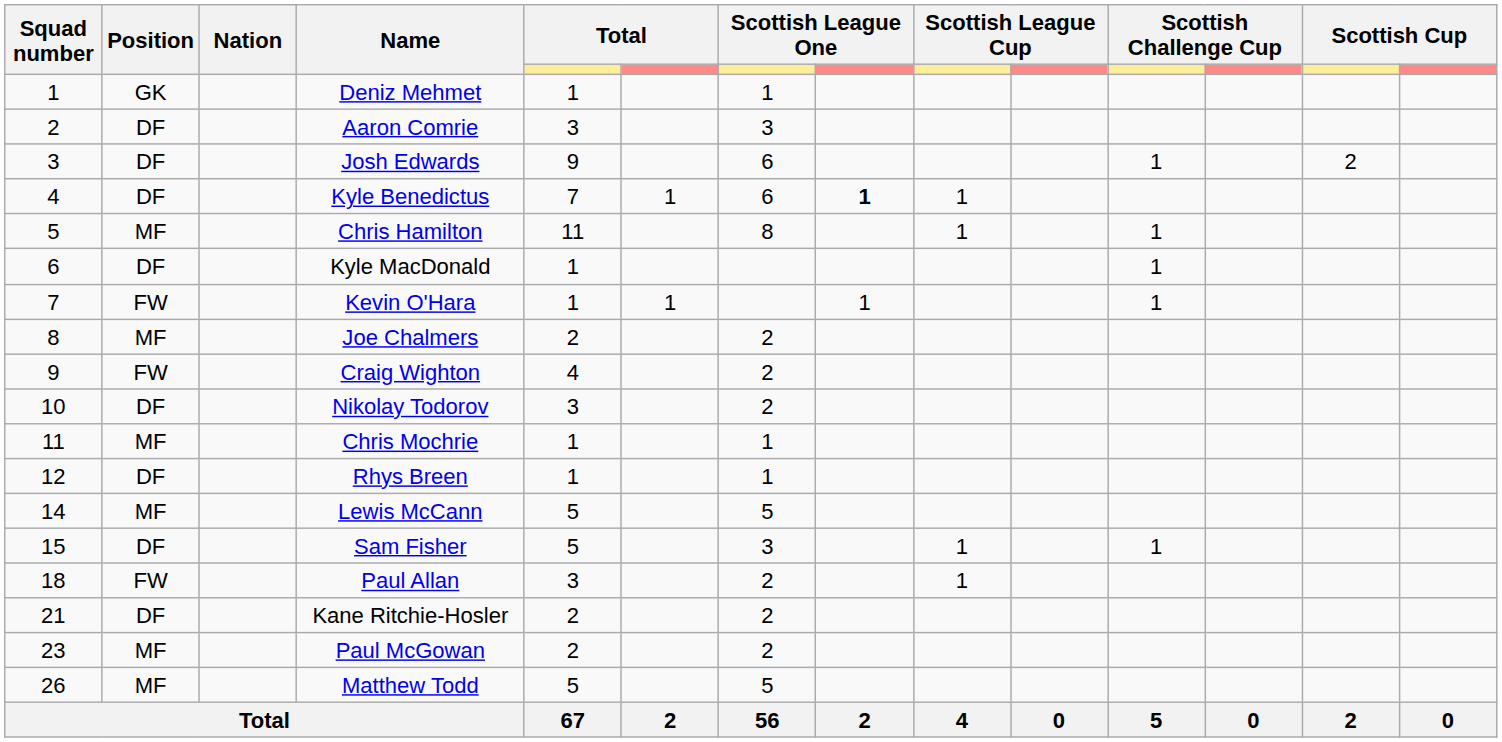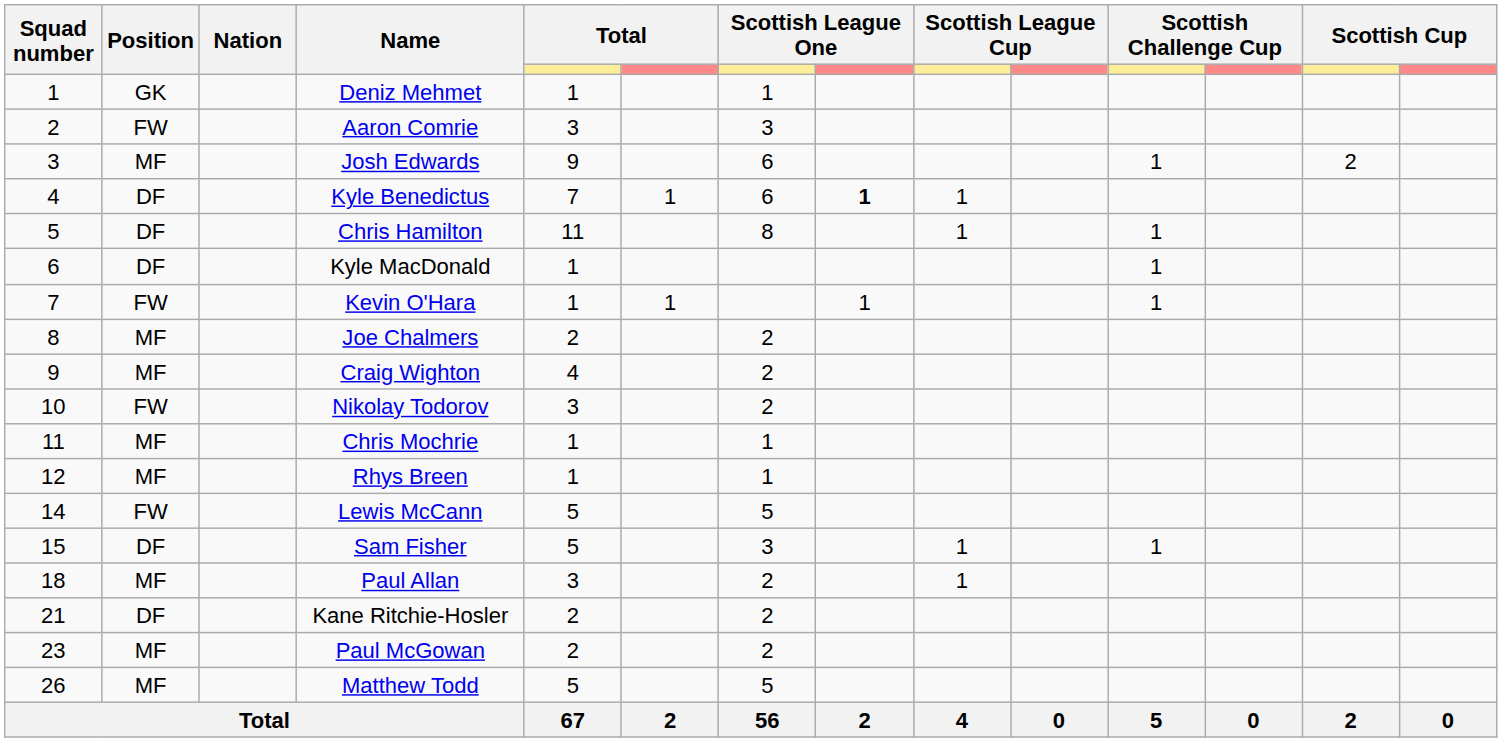 <table class="wikitable" style="font-size: 95%; text-align: center;">
 <tr>
 <th rowspan=2 width=60>Squad number</th>
 <th rowspan=2 width=60>Position</th>
 <th rowspan=2 width=60>Nation</th>
 <th rowspan=2 width=150>Name</th>
 <th colspan=2>Total</th>
 <th colspan=2>Scottish League One</th>
 <th colspan=2>Scottish League Cup</th>
 <th colspan=2>Scottish Challenge Cup</th>
 <th colspan=2>Scottish Cup</th>
 </tr>
 <tr>
 <th style="width:60px; background:#fe9;"></th>
 <th style="width:60px; background:#ff8888;"></th>
 <th style="width:60px; background:#fe9;"></th>
 <th style="width:60px; background:#ff8888;"></th>
 <th style="width:60px; background:#fe9;"></th>
 <th style="width:60px; background:#ff8888;"></th>
 <th style="width:60px; background:#fe9;"></th>
 <th style="width:60px; background:#ff8888;"></th>
 <th style="width:60px; background:#fe9;"></th>
 <th style="width:60px; background:#ff8888;"></th>
 </tr>
 <tr>
 <td>1</td>
 <td>GK</td>
 <td></td>
 <td><a href='#'>Deniz Mehmet</a></td>
 <td>1</td>
 <td></td>
 <td>1</td>
 <td></td>
 <td></td>
 <td></td>
 <td></td>
 <td></td>
 <td></td>
 <td></td>
 </tr>
 <tr>
 <td>2</td>
-<td>DF</td>
+<td>FW</td>
 <td></td>
 <td><a href='#'>Aaron Comrie</a></td>
 <td>3</td>
 <td></td>
 <td>3</td>
 <td></td>
 <td></td>
 <td></td>
 <td></td>
 <td></td>
 <td></td>
 <td></td>
 </tr>
 <tr>
 <td>3</td>
-<td>DF</td>
+<td>MF</td>
 <td></td>
 <td><a href='#'>Josh Edwards</a></td>
 <td>9</td>
 <td></td>
 <td>6</td>
 <td></td>
 <td></td>
 <td></td>
 <td>1</td>
 <td></td>
 <td>2</td>
 <td></td>
 </tr>
 <tr>
 <td>4</td>
 <td>DF</td>
 <td></td>
 <td><a href='#'>Kyle Benedictus</a></td>
 <td>7</td>
 <td>1</td>
 <td>6</td>
 <td><strong>1</strong></td>
 <td>1</td>
 <td></td>
 <td></td>
 <td></td>
 <td></td>
 <td></td>
 </tr>
 <tr>
 <td>5</td>
-<td>MF</td>
+<td>DF</td>
 <td></td>
 <td><a href='#'>Chris Hamilton</a></td>
 <td>11</td>
 <td></td>
 <td>8</td>
 <td></td>
 <td>1</td>
 <td></td>
 <td>1</td>
 <td></td>
 <td></td>
 <td></td>
 </tr>
 <tr>
 <td>6</td>
 <td>DF</td>
 <td></td>
 <td>Kyle MacDonald</td>
 <td>1</td>
 <td></td>
 <td></td>
 <td></td>
 <td></td>
 <td></td>
 <td>1</td>
 <td></td>
 <td></td>
 <td></td>
 </tr>
 <tr>
 <td>7</td>
 <td>FW</td>
 <td></td>
 <td><a href='#'>Kevin O'Hara</a></td>
 <td>1</td>
 <td>1</td>
 <td></td>
 <td>1</td>
 <td></td>
 <td></td>
 <td>1</td>
 <td></td>
 <td></td>
 <td></td>
 </tr>
 <tr>
 <td>8</td>
 <td>MF</td>
 <td></td>
 <td><a href='#'>Joe Chalmers</a></td>
 <td>2</td>
 <td></td>
 <td>2</td>
 <td></td>
 <td></td>
 <td></td>
 <td></td>
 <td></td>
 <td></td>
 <td></td>
 </tr>
 <tr>
 <td>9</td>
-<td>FW</td>
+<td>MF</td>
 <td></td>
 <td><a href='#'>Craig Wighton</a></td>
 <td>4</td>
 <td></td>
 <td>2</td>
 <td></td>
 <td></td>
 <td></td>
 <td></td>
 <td></td>
 <td></td>
 <td></td>
 </tr>
 <tr>
 <td>10</td>
-<td>DF</td>
+<td>FW</td>
 <td></td>
 <td><a href='#'>Nikolay Todorov</a></td>
 <td>3</td>
 <td></td>
 <td>2</td>
 <td></td>
 <td></td>
 <td></td>
 <td></td>
 <td></td>
 <td></td>
 <td></td>
 </tr>
 <tr>
 <td>11</td>
 <td>MF</td>
 <td></td>
 <td><a href='#'>Chris Mochrie</a></td>
 <td>1</td>
 <td></td>
 <td>1</td>
 <td></td>
 <td></td>
 <td></td>
 <td></td>
 <td></td>
 <td></td>
 <td></td>
 </tr>
 <tr>
 <td>12</td>
-<td>DF</td>
+<td>MF</td>
 <td></td>
 <td><a href='#'>Rhys Breen</a></td>
 <td>1</td>
 <td></td>
 <td>1</td>
 <td></td>
 <td></td>
 <td></td>
 <td></td>
 <td></td>
 <td></td>
 <td></td>
 </tr>
 <tr>
 <td>14</td>
-<td>MF</td>
+<td>FW</td>
 <td></td>
 <td><a href='#'>Lewis McCann</a></td>
 <td>5</td>
 <td></td>
 <td>5</td>
 <td></td>
 <td></td>
 <td></td>
 <td></td>
 <td></td>
 <td></td>
 <td></td>
 </tr>
 <tr>
 <td>15</td>
 <td>DF</td>
 <td></td>
 <td><a href='#'>Sam Fisher</a></td>
 <td>5</td>
 <td></td>
 <td>3</td>
 <td></td>
 <td>1</td>
 <td></td>
 <td>1</td>
 <td></td>
 <td></td>
 <td></td>
 </tr>
 <tr>
 <td>18</td>
-<td>FW</td>
+<td>MF</td>
 <td></td>
 <td><a href='#'>Paul Allan</a></td>
 <td>3</td>
 <td></td>
 <td>2</td>
 <td></td>
 <td>1</td>
 <td></td>
 <td></td>
 <td></td>
 <td></td>
 <td></td>
 </tr>
 <tr>
 <td>21</td>
 <td>DF</td>
 <td></td>
 <td>Kane Ritchie-Hosler</td>
 <td>2</td>
 <td></td>
 <td>2</td>
 <td></td>
 <td></td>
 <td></td>
 <td></td>
 <td></td>
 <td></td>
 <td></td>
 </tr>
 <tr>
 <td>23</td>
 <td>MF</td>
 <td></td>
 <td><a href='#'>Paul McGowan</a></td>
 <td>2</td>
 <td></td>
 <td>2</td>
 <td></td>
 <td></td>
 <td></td>
 <td></td>
 <td></td>
 <td></td>
 <td></td>
 </tr>
 <tr>
 <td>26</td>
 <td>MF</td>
 <td></td>
 <td><a href='#'>Matthew Todd</a></td>
 <td>5</td>
 <td></td>
 <td>5</td>
 <td></td>
 <td></td>
 <td></td>
 <td></td>
 <td></td>
 <td></td>
 <td></td>
 </tr>
 <tr>
 <th colspan=4>Total</th>
 <th>67</th>
 <th>2</th>
 <th>56</th>
 <th>2</th>
 <th>4</th>
 <th>0</th>
 <th>5</th>
 <th>0</th>
 <th>2</th>
 <th>0</th>
 </tr>
 </table>
